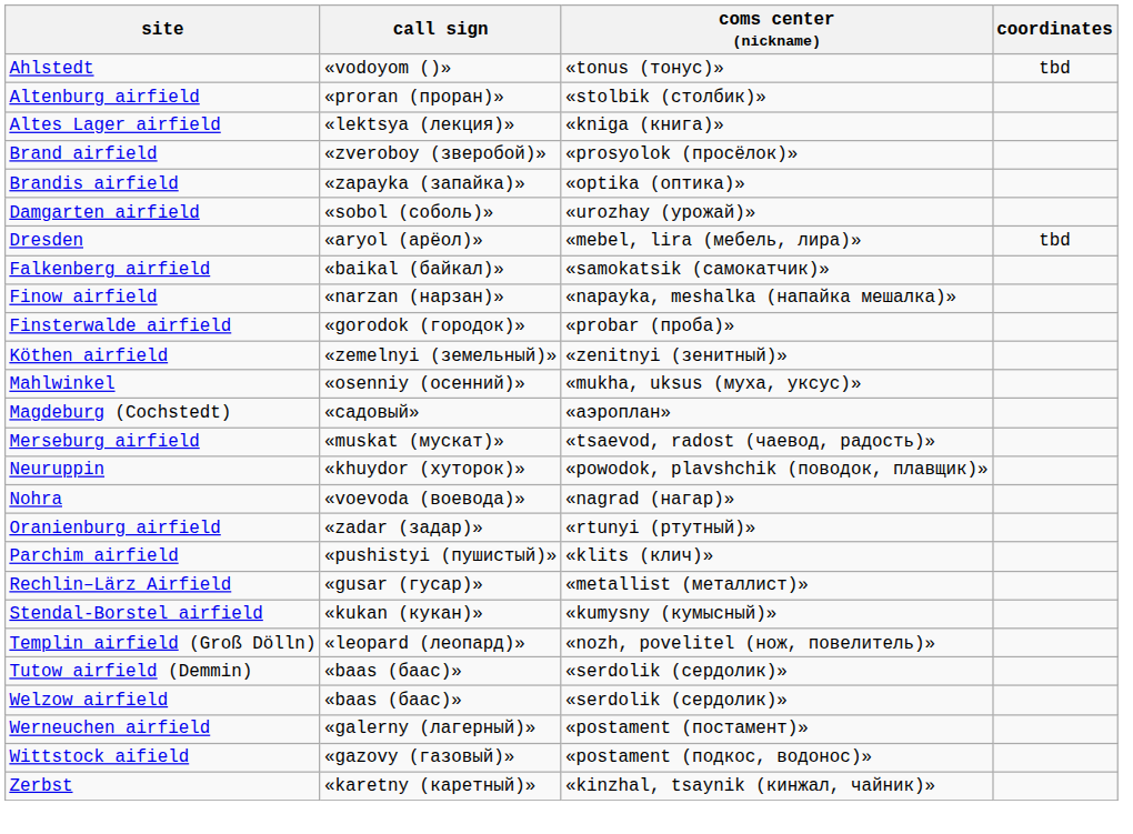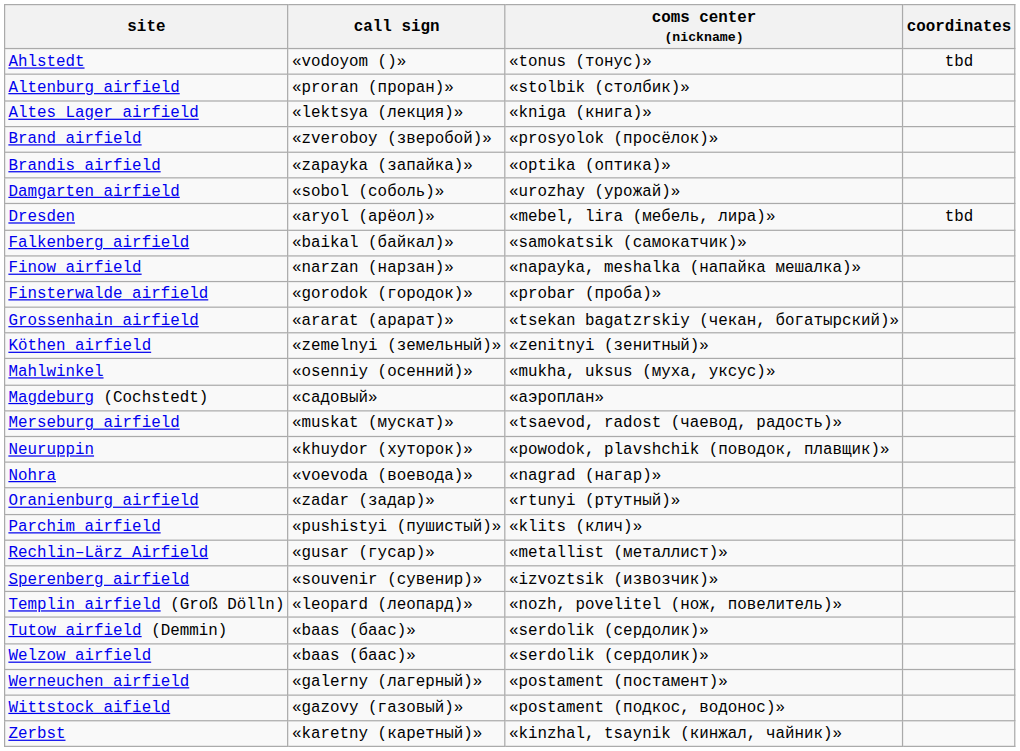 <table class=wikitable>
 <tr>
 <th>site</th>
 <th>call sign</th>
 <th>coms center<br><small>(nickname)</small></th>
 <th>coordinates</th>
 </tr>
 <tr>
 <td><a href='#'>Ahlstedt</a></td>
 <td>«vodoyom ()»</td>
 <td>«tonus (тонус)»</td>
 <td align="center">tbd</td>
 </tr>
 <tr>
 <td><a href='#'>Altenburg airfield</a></td>
 <td>«proran (проран)»</td>
 <td>«stolbik (столбик)»</td>
 <td></td>
 </tr>
 <tr>
 <td><a href='#'>Altes Lager airfield</a></td>
 <td>«lektsya (лекция)»</td>
 <td>«kniga (книга)»</td>
 <td></td>
 </tr>
 <tr>
 <td><a href='#'>Brand airfield</a></td>
 <td>«zveroboy (зверобой)»</td>
 <td>«prosyolok (просёлок)»</td>
 <td></td>
 </tr>
 <tr>
 <td><a href='#'>Brandis airfield</a></td>
 <td>«zapayka (запайка)»</td>
 <td>«optika (oптика)»</td>
 <td></td>
 </tr>
 <tr>
 <td><a href='#'>Damgarten airfield</a></td>
 <td>«sobol (cоболь)»</td>
 <td>«urozhay (урожай)»</td>
 <td></td>
 </tr>
 <tr>
 <td><a href='#'>Dresden</a></td>
 <td>«aryol (aрёол)»</td>
 <td>«mebel, lira (мебель, лира)»</td>
 <td align="center">tbd</td>
 </tr>
 <tr>
 <td><a href='#'>Falkenberg airfield</a></td>
 <td>«baikal (байкал)»</td>
 <td>«samokatsik (самокатчик)»</td>
 <td></td>
 </tr>
 <tr>
 <td><a href='#'>Finow airfield</a></td>
 <td>«narzan (нарзан)»</td>
 <td>«napayka, meshalka (напайка мешалка)»</td>
 <td></td>
 </tr>
 <tr>
 <td><a href='#'>Finsterwalde airfield</a></td>
 <td>«gorodok (городок)»</td>
 <td>«probar (проба)»</td>
 <td></td>
 </tr>
 <tr>
+<td><a href='#'>Grossenhain airfield</a></td>
+<td>«ararat (aрарат)»</td>
+<td>«tsekan bagatzrskiy (чекан, богатырский)»</td>
+<td></td>
+</tr>
+<tr>
 <td><a href='#'>Köthen airfield</a></td>
 <td>«zemelnyi (земельный)»</td>
 <td>«zenitnyi (зенитный)»</td>
 <td></td>
 </tr>
 <tr>
 <td><a href='#'>Mahlwinkel</a></td>
 <td>«osenniy (осенний)»</td>
 <td>«mukha, uksus (муха, уксус)»</td>
 <td></td>
 </tr>
 <tr>
 <td><a href='#'>Magdeburg</a> (Cochstedt)</td>
 <td>«садовый»</td>
 <td>«аэроплан»</td>
 <td></td>
 </tr>
 <tr>
 <td><a href='#'>Merseburg airfield</a></td>
 <td>«muskat (мускат)»</td>
 <td>«tsaevod, radost (чаевод, радость)»</td>
 <td></td>
 </tr>
 <tr>
 <td><a href='#'>Neuruppin</a></td>
 <td>«khuydor (хуторок)»</td>
 <td>«powodok, plavshchik (поводок, плавщик)»</td>
 <td></td>
 </tr>
 <tr>
 <td><a href='#'>Nohra</a></td>
 <td>«voevoda (воевода)»</td>
 <td>«nagrad (нагар)»</td>
 <td></td>
 </tr>
 <tr>
 <td><a href='#'>Oranienburg airfield</a></td>
 <td>«zadar (задар)»</td>
 <td>«rtunyi (ртутный)»</td>
 <td></td>
 </tr>
 <tr>
 <td><a href='#'>Parchim airfield</a></td>
 <td>«pushistyi (пушистый)»</td>
 <td>«klits (клич)»</td>
 <td></td>
 </tr>
 <tr>
 <td><a href='#'>Rechlin–Lärz Airfield</a></td>
 <td>«gusar (гусар)»</td>
 <td>«metallist (металлист)»</td>
 <td></td>
 </tr>
 <tr>
-<td><a href='#'>Stendal-Borstel airfield</a></td>
-<td>«kukan (кукан)»</td>
-<td>«kumysny (кумысный)»</td>
+<td><a href='#'>Sperenberg airfield</a></td>
+<td>«souvenir (сувенир)»</td>
+<td>«izvoztsik (извозчик)»</td>
 <td></td>
 </tr>
 <tr>
 <td><a href='#'>Templin airfield</a> (Groß Dölln)</td>
 <td>«leopard (леопард)»</td>
 <td>«nozh, povelitel (нож, повелитель)»</td>
 <td></td>
 </tr>
 <tr>
 <td><a href='#'>Tutow airfield</a> (Demmin)</td>
 <td>«baas (баас)»</td>
 <td>«serdolik (сердолик)»</td>
 <td></td>
 </tr>
 <tr>
 <td><a href='#'>Welzow airfield</a></td>
 <td>«baas (баас)»</td>
 <td>«serdolik (сердолик)»</td>
 <td></td>
 </tr>
 <tr>
 <td><a href='#'>Werneuchen airfield</a></td>
 <td>«galerny (лагерный)»</td>
 <td>«postament (постамент)»</td>
 <td></td>
 </tr>
 <tr>
 <td><a href='#'>Wittstock aifield</a></td>
 <td>«gazovy (газовый)»</td>
 <td>«postament (подкос, водонос)»</td>
 <td></td>
 </tr>
 <tr>
 <td><a href='#'>Zerbst</a></td>
 <td>«karetny (каретный)»</td>
 <td>«kinzhal, tsaynik (кинжал, чайник)»</td>
 <td></td>
 </tr>
 </table>
